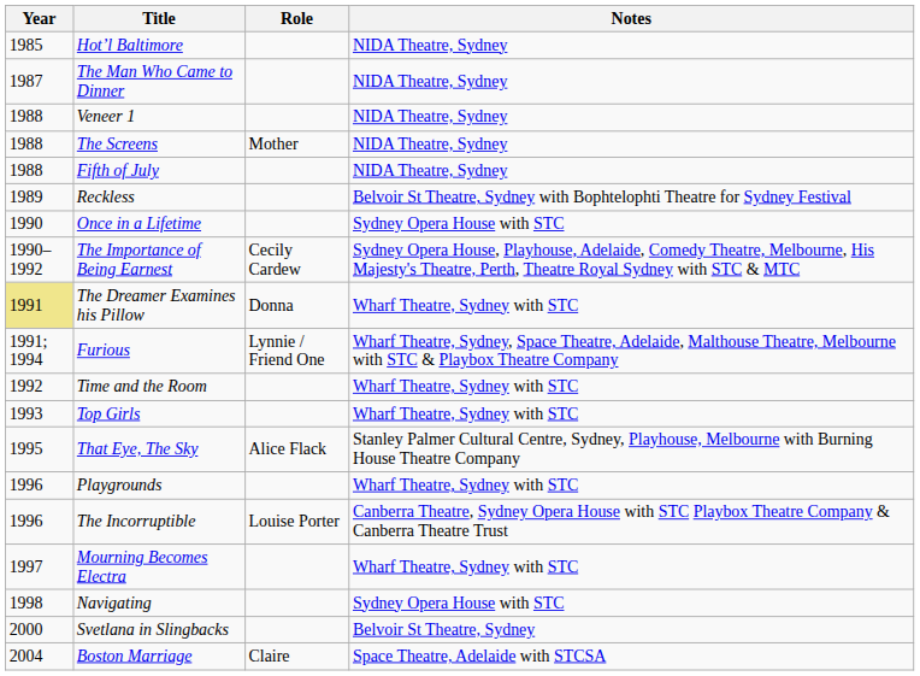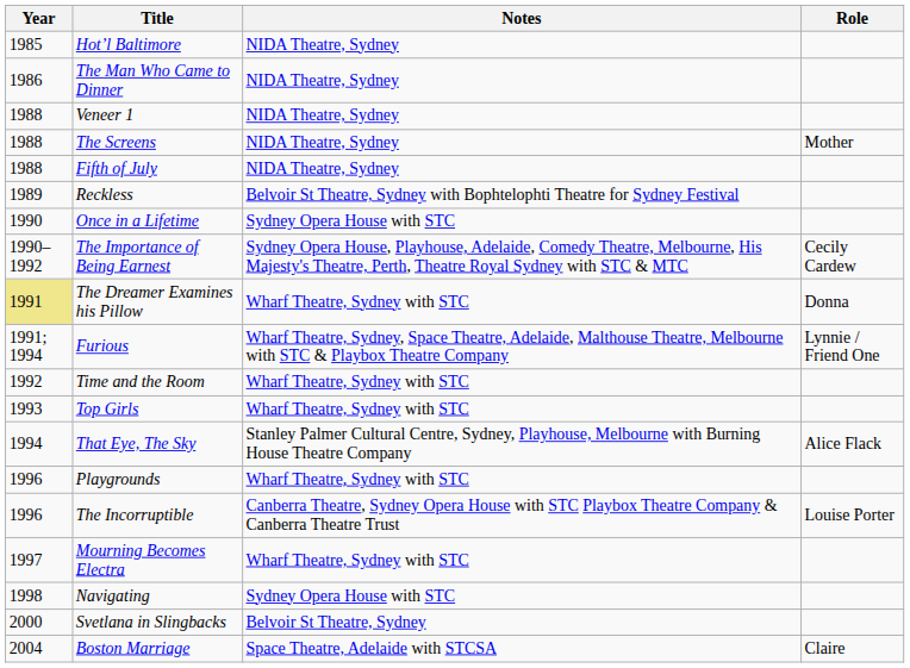 <table class=wikitable>
 <tr>
 <th>Year</th>
 <th>Title</th>
+<th>Notes</th>
 <th>Role</th>
-<th>Notes</th>
 </tr>
 <tr>
 <td>1985</td>
 <td><em><a href='#'>Hot’l Baltimore</a></em></td>
+<td><a href='#'>NIDA Theatre, Sydney</a></td>
 <td></td>
-<td><a href='#'>NIDA Theatre, Sydney</a></td>
 </tr>
 <tr>
-<td>1987</td>
+<td>1986</td>
 <td><em><a href='#'>The Man Who Came to Dinner</a></em></td>
+<td><a href='#'>NIDA Theatre, Sydney</a></td>
 <td></td>
-<td><a href='#'>NIDA Theatre, Sydney</a></td>
 </tr>
 <tr>
 <td>1988</td>
 <td><em>Veneer 1</em></td>
+<td><a href='#'>NIDA Theatre, Sydney</a></td>
 <td></td>
-<td><a href='#'>NIDA Theatre, Sydney</a></td>
 </tr>
 <tr>
 <td>1988</td>
 <td><em><a href='#'>The Screens</a></em></td>
+<td><a href='#'>NIDA Theatre, Sydney</a></td>
 <td>Mother</td>
-<td><a href='#'>NIDA Theatre, Sydney</a></td>
 </tr>
 <tr>
 <td>1988</td>
 <td><em><a href='#'>Fifth of July</a></em></td>
+<td><a href='#'>NIDA Theatre, Sydney</a></td>
 <td></td>
-<td><a href='#'>NIDA Theatre, Sydney</a></td>
 </tr>
 <tr>
 <td>1989</td>
 <td><em>Reckless</em></td>
+<td><a href='#'>Belvoir St Theatre, Sydney</a> with Bophtelophti Theatre for <a href='#'>Sydney Festival</a></td>
 <td></td>
-<td><a href='#'>Belvoir St Theatre, Sydney</a> with Bophtelophti Theatre for <a href='#'>Sydney Festival</a></td>
 </tr>
 <tr>
 <td>1990</td>
 <td><em><a href='#'>Once in a Lifetime</a></em></td>
+<td><a href='#'>Sydney Opera House</a> with <a href='#'>STC</a></td>
 <td></td>
-<td><a href='#'>Sydney Opera House</a> with <a href='#'>STC</a></td>
 </tr>
 <tr>
 <td>1990–1992</td>
 <td><em><a href='#'>The Importance of Being Earnest</a></em></td>
+<td><a href='#'>Sydney Opera House</a>, <a href='#'>Playhouse, Adelaide</a>, <a href='#'>Comedy Theatre, Melbourne</a>, <a href='#'>His Majesty's Theatre, Perth</a>, <a href='#'>Theatre Royal Sydney</a> with <a href='#'>STC</a> & <a href='#'>MTC</a></td>
 <td>Cecily Cardew</td>
-<td><a href='#'>Sydney Opera House</a>, <a href='#'>Playhouse, Adelaide</a>, <a href='#'>Comedy Theatre, Melbourne</a>, <a href='#'>His Majesty's Theatre, Perth</a>, <a href='#'>Theatre Royal Sydney</a> with <a href='#'>STC</a> & <a href='#'>MTC</a></td>
 </tr>
 <tr>
 <td style="background: khaki;">1991</td>
 <td><em>The Dreamer Examines his Pillow</em></td>
+<td><a href='#'>Wharf Theatre, Sydney</a> with <a href='#'>STC</a></td>
 <td>Donna</td>
-<td><a href='#'>Wharf Theatre, Sydney</a> with <a href='#'>STC</a></td>
 </tr>
 <tr>
 <td>1991; 1994</td>
 <td><em><a href='#'>Furious</a></em></td>
+<td><a href='#'>Wharf Theatre, Sydney</a>, <a href='#'>Space Theatre, Adelaide</a>, <a href='#'>Malthouse Theatre, Melbourne</a> with <a href='#'>STC</a> & <a href='#'>Playbox Theatre Company</a></td>
 <td>Lynnie / Friend One</td>
-<td><a href='#'>Wharf Theatre, Sydney</a>, <a href='#'>Space Theatre, Adelaide</a>, <a href='#'>Malthouse Theatre, Melbourne</a> with <a href='#'>STC</a> & <a href='#'>Playbox Theatre Company</a></td>
 </tr>
 <tr>
 <td>1992</td>
 <td><em>Time and the Room</em></td>
+<td><a href='#'>Wharf Theatre, Sydney</a> with <a href='#'>STC</a></td>
 <td></td>
-<td><a href='#'>Wharf Theatre, Sydney</a> with <a href='#'>STC</a></td>
 </tr>
 <tr>
 <td>1993</td>
 <td><em><a href='#'>Top Girls</a></em></td>
+<td><a href='#'>Wharf Theatre, Sydney</a> with <a href='#'>STC</a></td>
 <td></td>
-<td><a href='#'>Wharf Theatre, Sydney</a> with <a href='#'>STC</a></td>
 </tr>
 <tr>
-<td>1995</td>
+<td>1994</td>
 <td><em><a href='#'>That Eye, The Sky</a></em></td>
+<td>Stanley Palmer Cultural Centre, Sydney, <a href='#'>Playhouse, Melbourne</a> with Burning House Theatre Company</td>
 <td>Alice Flack</td>
-<td>Stanley Palmer Cultural Centre, Sydney, <a href='#'>Playhouse, Melbourne</a> with Burning House Theatre Company</td>
 </tr>
 <tr>
 <td>1996</td>
 <td><em>Playgrounds</em></td>
+<td><a href='#'>Wharf Theatre, Sydney</a> with <a href='#'>STC</a></td>
 <td></td>
-<td><a href='#'>Wharf Theatre, Sydney</a> with <a href='#'>STC</a></td>
 </tr>
 <tr>
 <td>1996</td>
 <td><em>The Incorruptible</em></td>
+<td><a href='#'>Canberra Theatre</a>, <a href='#'>Sydney Opera House</a> with <a href='#'>STC</a> <a href='#'>Playbox Theatre Company</a> & Canberra Theatre Trust</td>
 <td>Louise Porter</td>
-<td><a href='#'>Canberra Theatre</a>, <a href='#'>Sydney Opera House</a> with <a href='#'>STC</a> <a href='#'>Playbox Theatre Company</a> & Canberra Theatre Trust</td>
 </tr>
 <tr>
 <td>1997</td>
 <td><em><a href='#'>Mourning Becomes Electra</a></em></td>
+<td><a href='#'>Wharf Theatre, Sydney</a> with <a href='#'>STC</a></td>
 <td></td>
-<td><a href='#'>Wharf Theatre, Sydney</a> with <a href='#'>STC</a></td>
 </tr>
 <tr>
 <td>1998</td>
 <td><em>Navigating</em></td>
+<td><a href='#'>Sydney Opera House</a> with <a href='#'>STC</a></td>
 <td></td>
-<td><a href='#'>Sydney Opera House</a> with <a href='#'>STC</a></td>
 </tr>
 <tr>
 <td>2000</td>
 <td><em>Svetlana in Slingbacks</em></td>
+<td><a href='#'>Belvoir St Theatre, Sydney</a></td>
 <td></td>
-<td><a href='#'>Belvoir St Theatre, Sydney</a></td>
 </tr>
 <tr>
 <td>2004</td>
 <td><em><a href='#'>Boston Marriage</a></em></td>
+<td><a href='#'>Space Theatre, Adelaide</a> with <a href='#'>STCSA</a></td>
 <td>Claire</td>
-<td><a href='#'>Space Theatre, Adelaide</a> with <a href='#'>STCSA</a></td>
 </tr>
 </table>
